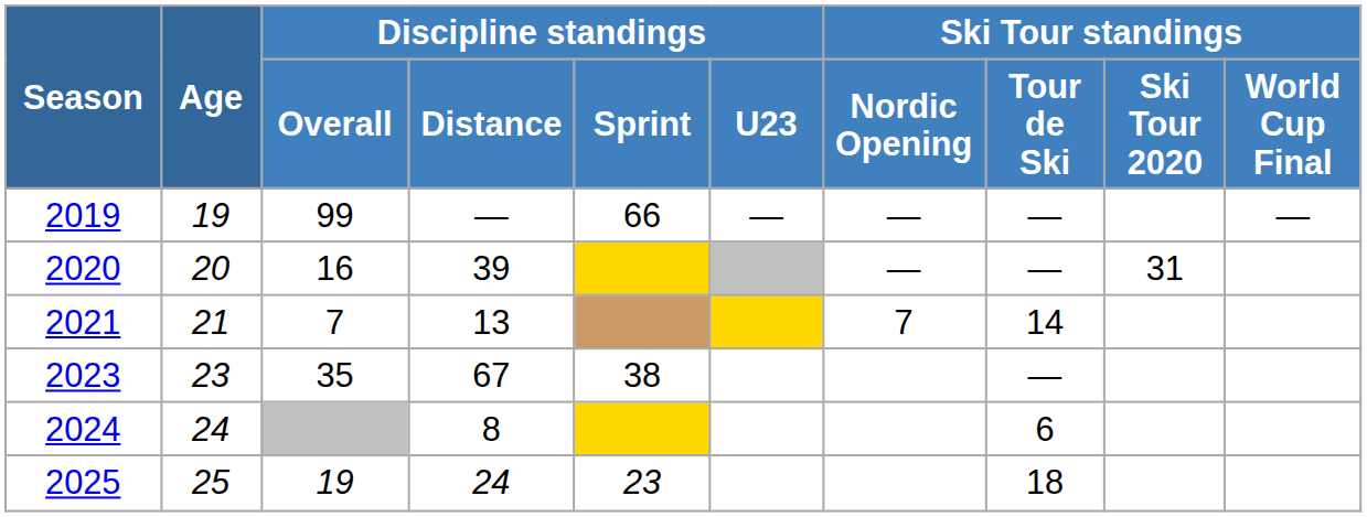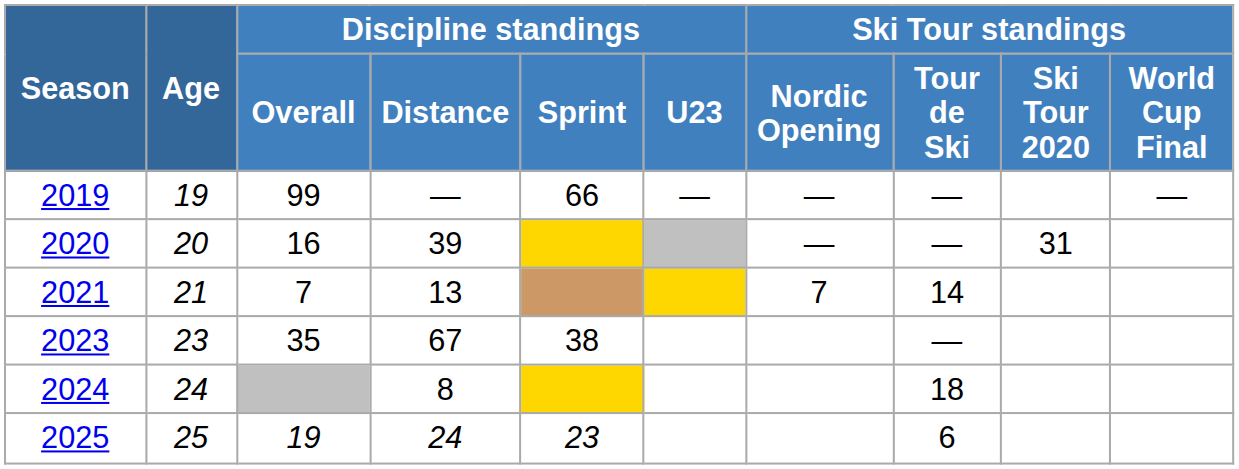 <table class="wikitable" style="font-size:95%; text-align:center; border:grey solid 1px; border-collapse:collapse; background:#ffffff;">
 <tr>
 <th style="background-color:#369; color:white; width:60px;" rowspan="2"> Season </th>
 <th style="background-color:#369; color:white; width:40px;" rowspan="2"> Age </th>
 <th style="background-color:#4180be; color:white;" colspan="4">Discipline standings</th>
 <th style="background-color:#4180be; color:white;" colspan="5">Ski Tour standings</th>
 </tr>
 <tr>
 <th style="background-color:#4180be; color:white; width:75px;">Overall</th>
 <th style="background-color:#4180be; color:white; width:75px;">Distance</th>
 <th style="background-color:#4180be; color:white; width:75px;">Sprint</th>
 <th style="background-color:#4180be; color:white; width:75px;">U23</th>
 <th style="background-color:#4180be; color:white; width:75px;">Nordic<br>Opening</th>
 <th style="background-color:#4180be; color:white; width:75px;">Tour de<br>Ski</th>
 <th style="background-color:#4180be; color:white; width:75px;">Ski Tour<br>2020</th>
 <th style="background-color:#4180be; color:white; width:75px;">World Cup<br>Final</th>
 </tr>
 <tr>
 <td><a href='#'>2019</a></td>
 <td><em>19</em></td>
 <td>99</td>
 <td>—</td>
 <td>66</td>
 <td>—</td>
 <td>—</td>
 <td>—</td>
 <td></td>
 <td>—</td>
 </tr>
 <tr>
 <td><a href='#'>2020</a></td>
 <td><em>20</em></td>
 <td>16</td>
 <td>39</td>
 <td style="background:gold;"></td>
 <td style="background:silver;"></td>
 <td>—</td>
 <td>—</td>
 <td>31</td>
 <td></td>
 </tr>
 <tr>
 <td><a href='#'>2021</a></td>
 <td><em>21</em></td>
 <td>7</td>
 <td>13</td>
 <td style="background:#c96;"></td>
 <td style="background:gold;"></td>
 <td>7</td>
 <td>14</td>
 <td></td>
 <td></td>
 </tr>
 <tr>
 <td><a href='#'>2023</a></td>
 <td><em>23</em></td>
 <td>35</td>
 <td>67</td>
 <td>38</td>
 <td></td>
 <td></td>
 <td>—</td>
 <td></td>
 <td></td>
 </tr>
 <tr>
 <td><a href='#'>2024</a></td>
 <td><em>24</em></td>
 <td style="background:silver;"></td>
 <td>8</td>
 <td style="background:gold;"></td>
 <td></td>
 <td></td>
-<td>6</td>
+<td>18</td>
 <td></td>
 <td></td>
 </tr>
 <tr>
 <td><a href='#'>2025</a></td>
 <td><em>25</em></td>
 <td><em>19</em></td>
 <td><em>24</em></td>
 <td><em>23</em></td>
 <td></td>
 <td></td>
-<td>18</td>
+<td>6</td>
 <td></td>
 <td></td>
 </tr>
 </table>
